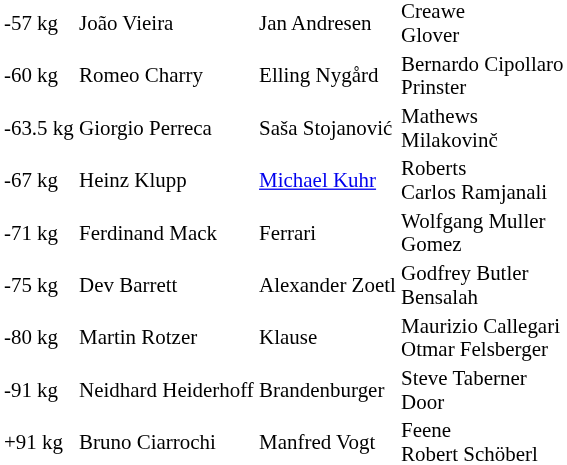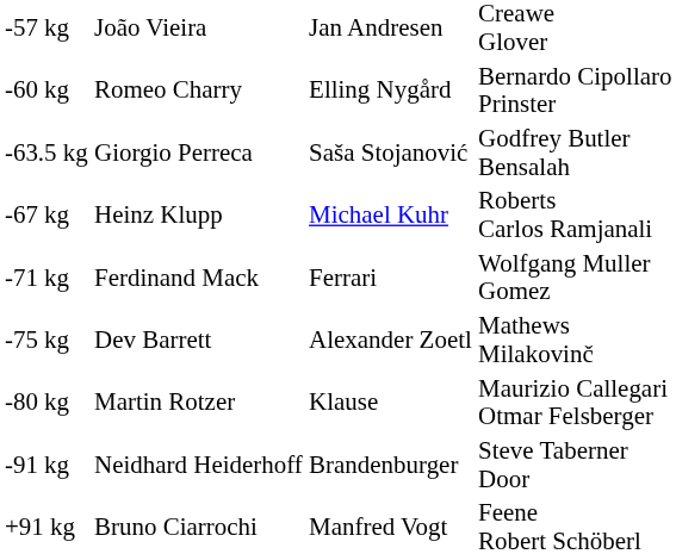 <table>
 <tr>
 <td>-57 kg</td>
 <td>João Vieira </td>
 <td>Jan Andresen </td>
 <td>Creawe <br>Glover </td>
 </tr>
 <tr>
 <td>-60 kg</td>
 <td>Romeo Charry </td>
 <td>Elling Nygård </td>
 <td>Bernardo Cipollaro <br>Prinster </td>
 </tr>
 <tr>
 <td>-63.5 kg</td>
 <td>Giorgio Perreca </td>
 <td>Saša Stojanović </td>
-<td>Mathews <br>Milakovinč </td>
+<td>Godfrey Butler <br>Bensalah </td>
 </tr>
 <tr>
 <td>-67 kg</td>
 <td>Heinz Klupp </td>
 <td><a href='#'>Michael Kuhr</a> </td>
 <td>Roberts <br>Carlos Ramjanali </td>
 </tr>
 <tr>
 <td>-71 kg</td>
 <td>Ferdinand Mack </td>
 <td>Ferrari </td>
 <td>Wolfgang Muller <br>Gomez </td>
 </tr>
 <tr>
 <td>-75 kg</td>
 <td>Dev Barrett </td>
 <td>Alexander Zoetl </td>
-<td>Godfrey Butler <br>Bensalah </td>
+<td>Mathews <br>Milakovinč </td>
 </tr>
 <tr>
 <td>-80 kg</td>
 <td>Martin Rotzer </td>
 <td>Klause </td>
 <td>Maurizio Callegari <br>Otmar Felsberger </td>
 </tr>
 <tr>
 <td>-91 kg</td>
 <td>Neidhard Heiderhoff </td>
 <td>Brandenburger </td>
 <td>Steve Taberner <br>Door </td>
 </tr>
 <tr>
 <td>+91 kg</td>
 <td>Bruno Ciarrochi </td>
 <td>Manfred Vogt </td>
 <td>Feene <br>Robert Schöberl </td>
 </tr>
 <tr>
 </tr>
 </table>
